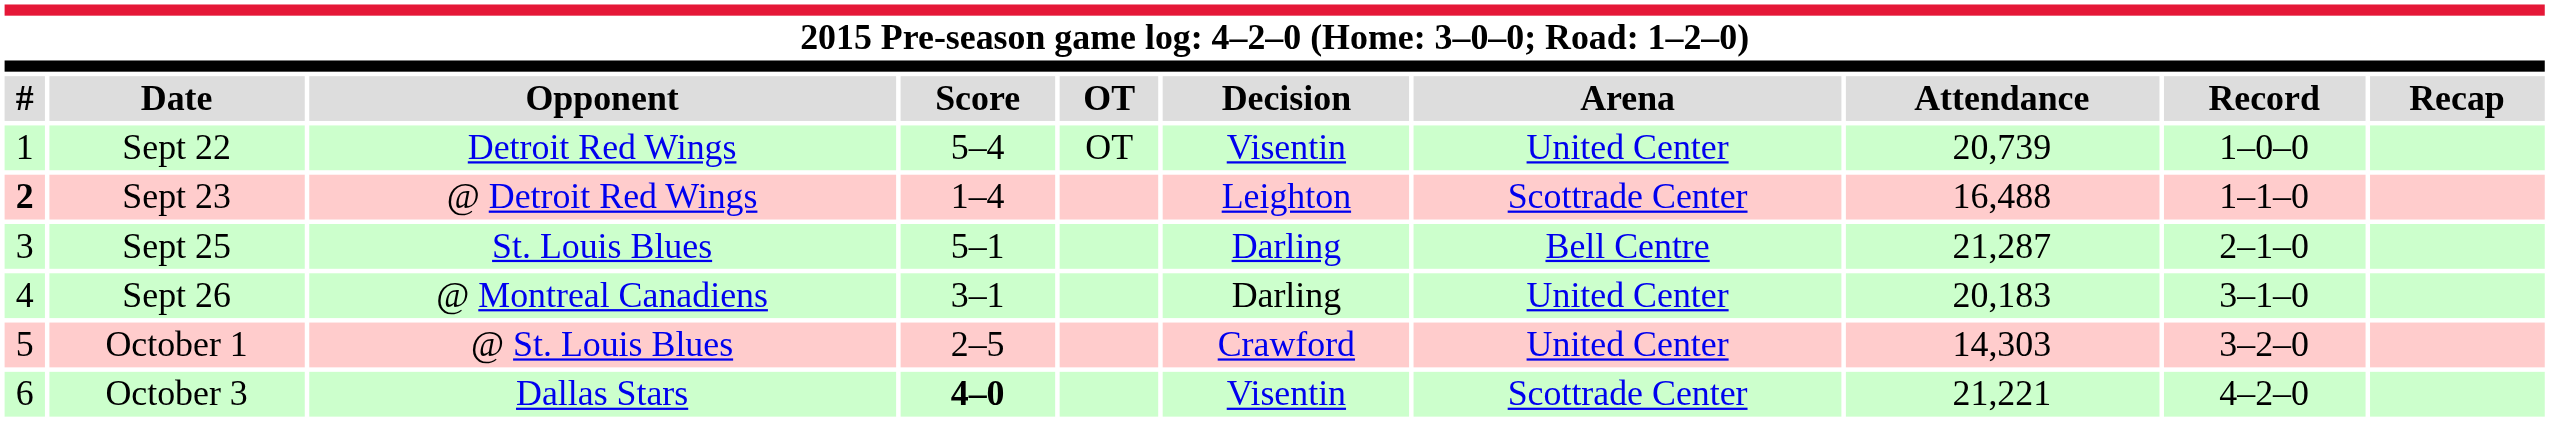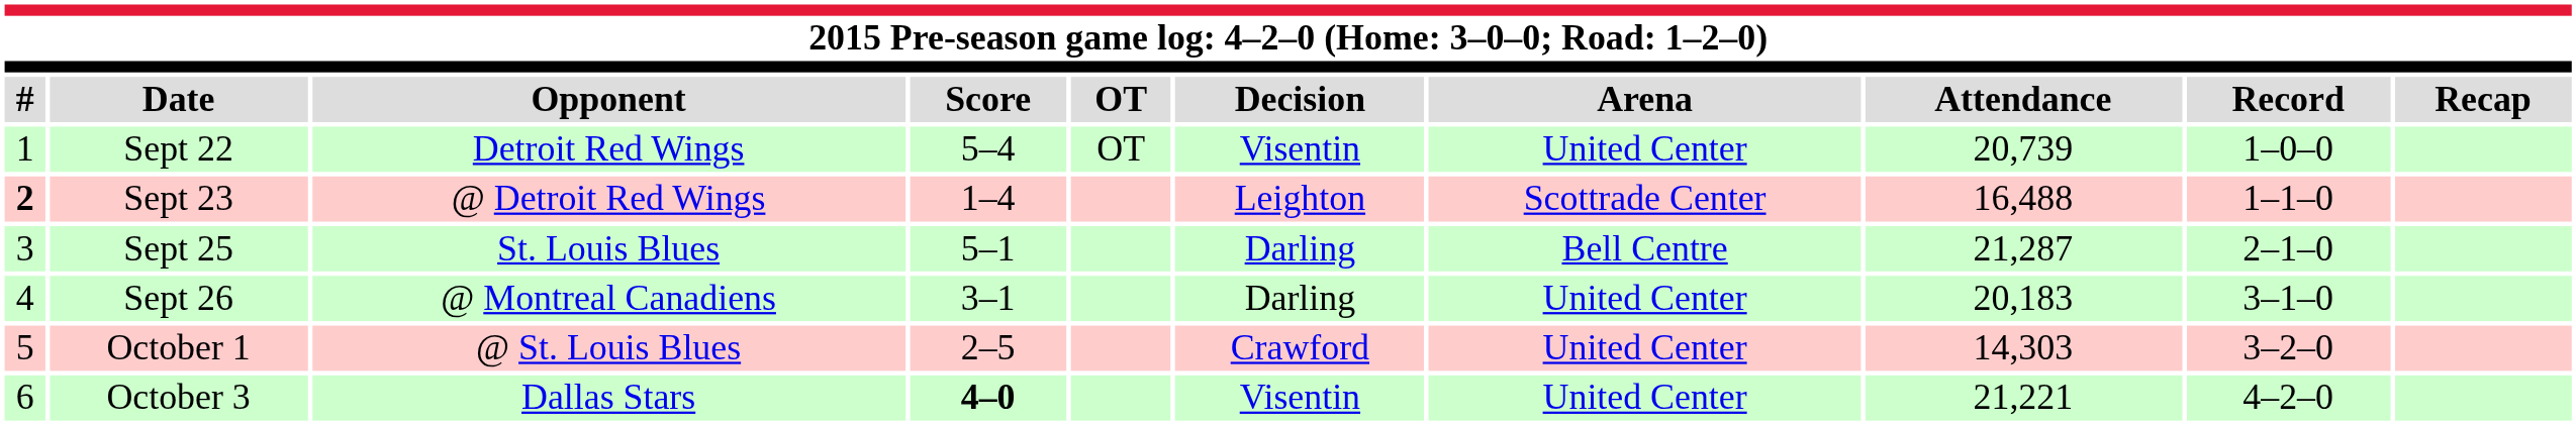 <table class="toccolours collapsible collapsed" style="width:90%; clear:both; margin:1.5em auto; text-align:center;">
 <tr>
 <th colspan=10 style="background:#fff; border-top:#E51837 5px solid; border-bottom:#000000 5px solid;">2015 Pre-season game log: 4–2–0 (Home: 3–0–0; Road: 1–2–0)</th>
 </tr>
 <tr style="text-align:center; background:#ddd;">
 <th>#</th>
 <th>Date</th>
 <th>Opponent</th>
 <th>Score</th>
 <th>OT</th>
 <th>Decision</th>
 <th>Arena</th>
 <th>Attendance</th>
 <th>Record</th>
 <th>Recap</th>
 </tr>
 <tr style="text-align:center; background:#cfc;">
 <td>1</td>
 <td>Sept 22</td>
 <td><a href='#'>Detroit Red Wings</a></td>
 <td>5–4</td>
 <td>OT</td>
 <td><a href='#'>Visentin</a></td>
 <td><a href='#'>United Center</a></td>
 <td>20,739</td>
 <td>1–0–0</td>
 <td></td>
 </tr>
 <tr style="text-align:center; background:#fcc;">
 <td><strong>2</strong></td>
 <td>Sept 23</td>
 <td>@ <a href='#'>Detroit Red Wings</a></td>
 <td>1–4</td>
 <td></td>
 <td><a href='#'>Leighton</a></td>
 <td><a href='#'>Scottrade Center</a></td>
 <td>16,488</td>
 <td>1–1–0</td>
 <td></td>
 </tr>
 <tr style="text-align:center; background:#cfc;">
 <td>3</td>
 <td>Sept 25</td>
 <td><a href='#'>St. Louis Blues</a></td>
 <td>5–1</td>
 <td></td>
 <td><a href='#'>Darling</a></td>
 <td><a href='#'>Bell Centre</a></td>
 <td>21,287</td>
 <td>2–1–0</td>
 <td></td>
 </tr>
 <tr style="text-align:center; background:#cfc;">
 <td>4</td>
 <td>Sept 26</td>
 <td>@ <a href='#'>Montreal Canadiens</a></td>
 <td>3–1</td>
 <td></td>
 <td>Darling</td>
 <td><a href='#'>United Center</a></td>
 <td>20,183</td>
 <td>3–1–0</td>
 <td></td>
 </tr>
 <tr style="text-align:center; background:#fcc;">
 <td>5</td>
 <td>October 1</td>
 <td>@ <a href='#'>St. Louis Blues</a></td>
 <td>2–5</td>
 <td></td>
 <td><a href='#'>Crawford</a></td>
 <td><a href='#'>United Center</a></td>
 <td>14,303</td>
 <td>3–2–0</td>
 <td></td>
 </tr>
 <tr style="text-align:center; background:#cfc;">
 <td>6</td>
 <td>October 3</td>
 <td><a href='#'>Dallas Stars</a></td>
 <td><strong>4–0</strong></td>
 <td></td>
 <td><a href='#'>Visentin</a></td>
-<td><a href='#'>Scottrade Center</a></td>
+<td><a href='#'>United Center</a></td>
 <td>21,221</td>
 <td>4–2–0</td>
 <td></td>
 </tr>
 </table>
